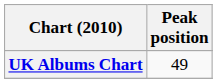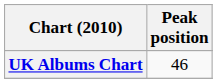 <table class="wikitable plainrowheaders" style="text-align:center;">
 <tr>
 <th>Chart (2010)</th>
 <th>Peak<br>position</th>
 </tr>
 <tr>
 </tr>
 <tr>
 </tr>
 <tr>
 <th scope="row"><a href='#'>UK Albums Chart</a></th>
-<td>49</td>
+<td>46</td>
 </tr>
 <tr>
 </tr>
 </table>
